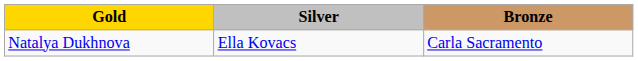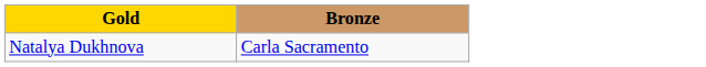 <table class="wikitable" style="text-align:left">
 <tr align="center">
 <td width=200 bgcolor=gold><strong>Gold</strong></td>
-<td width=200 bgcolor=silver><strong>Silver</strong></td>
 <td width=200 bgcolor=CC9966><strong>Bronze</strong></td>
 </tr>
 <tr>
 <td><a href='#'>Natalya Dukhnova</a><br><em></em></td>
-<td><a href='#'>Ella Kovacs</a><br><em></em></td>
 <td><a href='#'>Carla Sacramento</a><br><em></em></td>
 </tr>
 </table>
